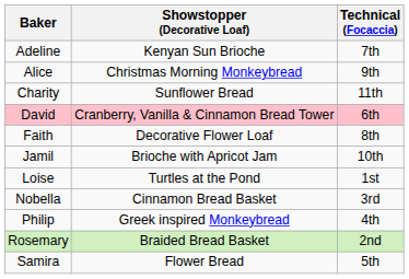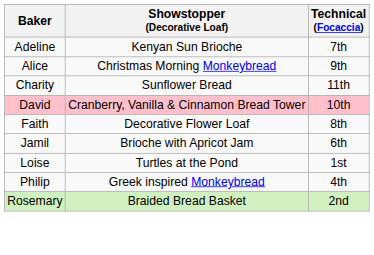 <table class="wikitable" style="text-align:center;">
 <tr>
 <th>Baker</th>
 <th>Showstopper<br><small>(Decorative Loaf)</small></th>
 <th>Technical<br><small>(<a href='#'>Focaccia</a>)</small></th>
 </tr>
 <tr>
 <td>Adeline</td>
 <td>Kenyan Sun Brioche</td>
 <td>7th</td>
 </tr>
 <tr>
 <td>Alice</td>
 <td>Christmas Morning <a href='#'>Monkeybread</a></td>
 <td>9th</td>
 </tr>
 <tr>
 <td>Charity</td>
 <td>Sunflower Bread</td>
 <td>11th</td>
 </tr>
 <tr style="background:pink;">
 <td>David</td>
 <td>Cranberry, Vanilla & Cinnamon Bread Tower</td>
-<td>6th</td>
+<td>10th</td>
 </tr>
 <tr>
 <td>Faith</td>
 <td>Decorative Flower Loaf</td>
 <td>8th</td>
 </tr>
 <tr>
 <td>Jamil</td>
 <td>Brioche with Apricot Jam</td>
-<td>10th</td>
+<td>6th</td>
 </tr>
 <tr>
 <td>Loise</td>
 <td>Turtles at the Pond</td>
 <td>1st</td>
-</tr>
-<tr>
-<td>Nobella</td>
-<td>Cinnamon Bread Basket</td>
-<td>3rd</td>
 </tr>
 <tr>
 <td>Philip</td>
 <td>Greek inspired <a href='#'>Monkeybread</a></td>
 <td>4th</td>
 </tr>
 <tr style="background:#d0f0c0">
 <td>Rosemary</td>
 <td>Braided Bread Basket</td>
 <td>2nd</td>
 </tr>
-<tr>
-<td>Samira</td>
-<td>Flower Bread</td>
-<td>5th</td>
-</tr>
 </table>
